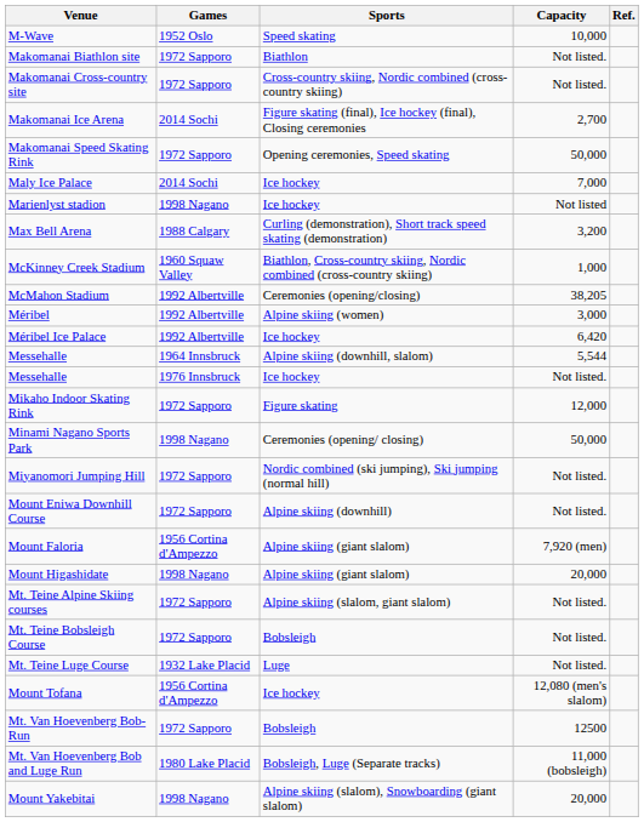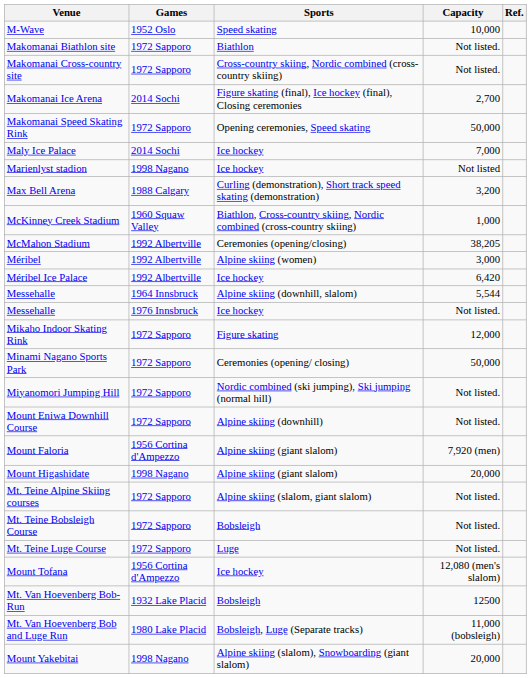 <table class="wikitable sortable" width=780px>
 <tr>
 <th>Venue</th>
 <th>Games</th>
 <th>Sports</th>
 <th>Capacity</th>
 <th>Ref.</th>
 </tr>
 <tr>
 <td><a href='#'>M-Wave</a></td>
 <td><a href='#'>1952 Oslo</a></td>
 <td><a href='#'>Speed skating</a></td>
 <td align="right">10,000</td>
 <td align=center></td>
 </tr>
 <tr>
 <td><a href='#'>Makomanai Biathlon site</a></td>
 <td><a href='#'>1972 Sapporo</a></td>
 <td><a href='#'>Biathlon</a></td>
 <td align="right">Not listed.</td>
 <td align=center></td>
 </tr>
 <tr>
 <td><a href='#'>Makomanai Cross-country site</a></td>
 <td><a href='#'>1972 Sapporo</a></td>
 <td><a href='#'>Cross-country skiing</a>, <a href='#'>Nordic combined</a> (cross-country skiing)</td>
 <td align="right">Not listed.</td>
 <td align=center></td>
 </tr>
 <tr>
 <td><a href='#'>Makomanai Ice Arena</a></td>
 <td><a href='#'>2014 Sochi</a></td>
 <td><a href='#'>Figure skating</a> (final), <a href='#'>Ice hockey</a> (final), Closing ceremonies</td>
 <td align="right">2,700</td>
 <td align=center></td>
 </tr>
 <tr>
 <td><a href='#'>Makomanai Speed Skating Rink</a></td>
 <td><a href='#'>1972 Sapporo</a></td>
 <td>Opening ceremonies, <a href='#'>Speed skating</a></td>
 <td align="right">50,000</td>
 <td align=center></td>
 </tr>
 <tr>
 <td><a href='#'>Maly Ice Palace</a></td>
 <td><a href='#'>2014 Sochi</a></td>
 <td><a href='#'>Ice hockey</a></td>
 <td align="right">7,000</td>
 <td align=center></td>
 </tr>
 <tr>
 <td><a href='#'>Marienlyst stadion</a></td>
 <td><a href='#'>1998 Nagano</a></td>
 <td><a href='#'>Ice hockey</a></td>
 <td align="right">Not listed</td>
 <td align=center></td>
 </tr>
 <tr>
 <td><a href='#'>Max Bell Arena</a></td>
 <td><a href='#'>1988 Calgary</a></td>
 <td><a href='#'>Curling</a> (demonstration), <a href='#'>Short track speed skating</a> (demonstration)</td>
 <td align="right">3,200</td>
 <td align=center></td>
 </tr>
 <tr>
 <td><a href='#'>McKinney Creek Stadium</a></td>
 <td><a href='#'>1960 Squaw Valley</a></td>
 <td><a href='#'>Biathlon</a>, <a href='#'>Cross-country skiing</a>, <a href='#'>Nordic combined</a> (cross-country skiing)</td>
 <td align="right">1,000</td>
 <td align=center></td>
 </tr>
 <tr>
 <td><a href='#'>McMahon Stadium</a></td>
 <td><a href='#'>1992 Albertville</a></td>
 <td>Ceremonies (opening/closing)</td>
 <td align="right">38,205</td>
 <td align=center></td>
 </tr>
 <tr>
 <td><a href='#'>Méribel</a></td>
 <td><a href='#'>1992 Albertville</a></td>
 <td><a href='#'>Alpine skiing</a> (women)</td>
 <td align="right">3,000</td>
 <td align=center></td>
 </tr>
 <tr>
 <td><a href='#'>Méribel Ice Palace</a></td>
 <td><a href='#'>1992 Albertville</a></td>
 <td><a href='#'>Ice hockey</a></td>
 <td align="right">6,420</td>
 <td align=center></td>
 </tr>
 <tr>
 <td><a href='#'>Messehalle</a></td>
 <td><a href='#'>1964 Innsbruck</a></td>
 <td><a href='#'>Alpine skiing</a> (downhill, slalom)</td>
 <td align="right">5,544</td>
 <td align=center></td>
 </tr>
 <tr>
 <td><a href='#'>Messehalle</a></td>
 <td><a href='#'>1976 Innsbruck</a></td>
 <td><a href='#'>Ice hockey</a></td>
 <td align="right">Not listed.</td>
 <td align=center></td>
 </tr>
 <tr>
 <td><a href='#'>Mikaho Indoor Skating Rink</a></td>
 <td><a href='#'>1972 Sapporo</a></td>
 <td><a href='#'>Figure skating</a></td>
 <td align="right">12,000</td>
 <td align=center></td>
 </tr>
 <tr>
 <td><a href='#'>Minami Nagano Sports Park</a></td>
-<td><a href='#'>1998 Nagano</a></td>
+<td><a href='#'>1972 Sapporo</a></td>
 <td>Ceremonies (opening/ closing)</td>
 <td align="right">50,000</td>
 <td align=center></td>
 </tr>
 <tr>
 <td><a href='#'>Miyanomori Jumping Hill</a></td>
 <td><a href='#'>1972 Sapporo</a></td>
 <td><a href='#'>Nordic combined</a> (ski jumping), <a href='#'>Ski jumping</a> (normal hill)</td>
 <td align="right">Not listed.</td>
 <td align=center></td>
 </tr>
 <tr>
 <td><a href='#'>Mount Eniwa Downhill Course</a></td>
 <td><a href='#'>1972 Sapporo</a></td>
 <td><a href='#'>Alpine skiing</a> (downhill)</td>
 <td align="right">Not listed.</td>
 <td align=center></td>
 </tr>
 <tr>
 <td><a href='#'>Mount Faloria</a></td>
 <td><a href='#'>1956 Cortina d'Ampezzo</a></td>
 <td><a href='#'>Alpine skiing</a> (giant slalom)</td>
 <td align="right">7,920 (men)</td>
 <td align=center></td>
 </tr>
 <tr>
 <td><a href='#'>Mount Higashidate</a></td>
 <td><a href='#'>1998 Nagano</a></td>
 <td><a href='#'>Alpine skiing</a> (giant slalom)</td>
 <td align="right">20,000</td>
 <td align=center></td>
 </tr>
 <tr>
 <td><a href='#'>Mt. Teine Alpine Skiing courses</a></td>
 <td><a href='#'>1972 Sapporo</a></td>
 <td><a href='#'>Alpine skiing</a> (slalom, giant slalom)</td>
 <td align="right">Not listed.</td>
 <td align=center></td>
 </tr>
 <tr>
 <td><a href='#'>Mt. Teine Bobsleigh Course</a></td>
 <td><a href='#'>1972 Sapporo</a></td>
 <td><a href='#'>Bobsleigh</a></td>
 <td align="right">Not listed.</td>
 <td align=center></td>
 </tr>
 <tr>
 <td><a href='#'>Mt. Teine Luge Course</a></td>
-<td><a href='#'>1932 Lake Placid</a></td>
+<td><a href='#'>1972 Sapporo</a></td>
 <td><a href='#'>Luge</a></td>
 <td align="right">Not listed.</td>
 <td align=center></td>
 </tr>
 <tr>
 <td><a href='#'>Mount Tofana</a></td>
 <td><a href='#'>1956 Cortina d'Ampezzo</a></td>
 <td><a href='#'>Ice hockey</a></td>
 <td align="right">12,080 (men's slalom)</td>
 <td align=center></td>
 </tr>
 <tr>
 <td><a href='#'>Mt. Van Hoevenberg Bob-Run</a></td>
-<td><a href='#'>1972 Sapporo</a></td>
+<td><a href='#'>1932 Lake Placid</a></td>
 <td><a href='#'>Bobsleigh</a></td>
 <td align="right">12500</td>
 <td align=center></td>
 </tr>
 <tr>
 <td><a href='#'>Mt. Van Hoevenberg Bob and Luge Run</a></td>
 <td><a href='#'>1980 Lake Placid</a></td>
 <td><a href='#'>Bobsleigh</a>, <a href='#'>Luge</a> (Separate tracks)</td>
 <td align="right">11,000 (bobsleigh)</td>
 <td align=center></td>
 </tr>
 <tr>
 <td><a href='#'>Mount Yakebitai</a></td>
 <td><a href='#'>1998 Nagano</a></td>
 <td><a href='#'>Alpine skiing</a> (slalom), <a href='#'>Snowboarding</a> (giant slalom)</td>
 <td align="right">20,000</td>
 <td align=center></td>
 </tr>
 </table>
